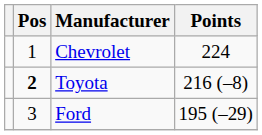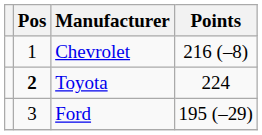 <table class="wikitable" style="font-size: 95%;">
 <tr>
 <th></th>
 <th>Pos</th>
 <th>Manufacturer</th>
 <th>Points</th>
 </tr>
 <tr>
 <td align="left"></td>
 <td style="text-align:center;">1</td>
 <td><a href='#'>Chevrolet</a></td>
-<td style="text-align:center;">224</td>
+<td style="text-align:center;">216 (–8)</td>
 </tr>
 <tr>
 <td align="left"></td>
 <td style="text-align:center;"><strong>2</strong></td>
 <td><a href='#'>Toyota</a></td>
-<td style="text-align:center;">216 (–8)</td>
+<td style="text-align:center;">224</td>
 </tr>
 <tr>
 <td align="left"></td>
 <td style="text-align:center;">3</td>
 <td><a href='#'>Ford</a></td>
 <td style="text-align:center;">195 (–29)</td>
 </tr>
 <tr class="sortbottom">
 </tr>
 </table>
